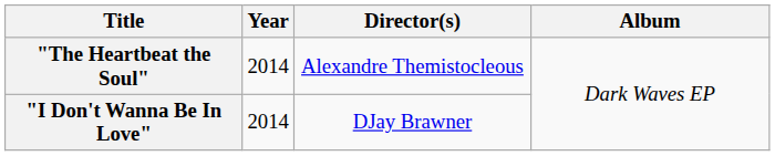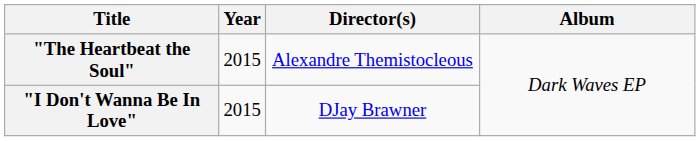 <table class="wikitable plainrowheaders" style="text-align:center;">
 <tr>
 <th scope="col" style="width:11em;">Title</th>
 <th scope="col">Year</th>
 <th scope="col" style="width:11em;">Director(s)</th>
 <th scope="col" style="width:11em;">Album</th>
 </tr>
 <tr>
 <th scope="row">"The Heartbeat the Soul"</th>
-<td>2014</td>
+<td>2015</td>
 <td><a href='#'>Alexandre Themistocleous</a></td>
 <td rowspan=3><em>Dark Waves EP</em></td>
 </tr>
 <tr>
 <th scope="row">"I Don't Wanna Be In Love"</th>
-<td>2014</td>
+<td>2015</td>
 <td><a href='#'>DJay Brawner</a></td>
 </tr>
 </table>
